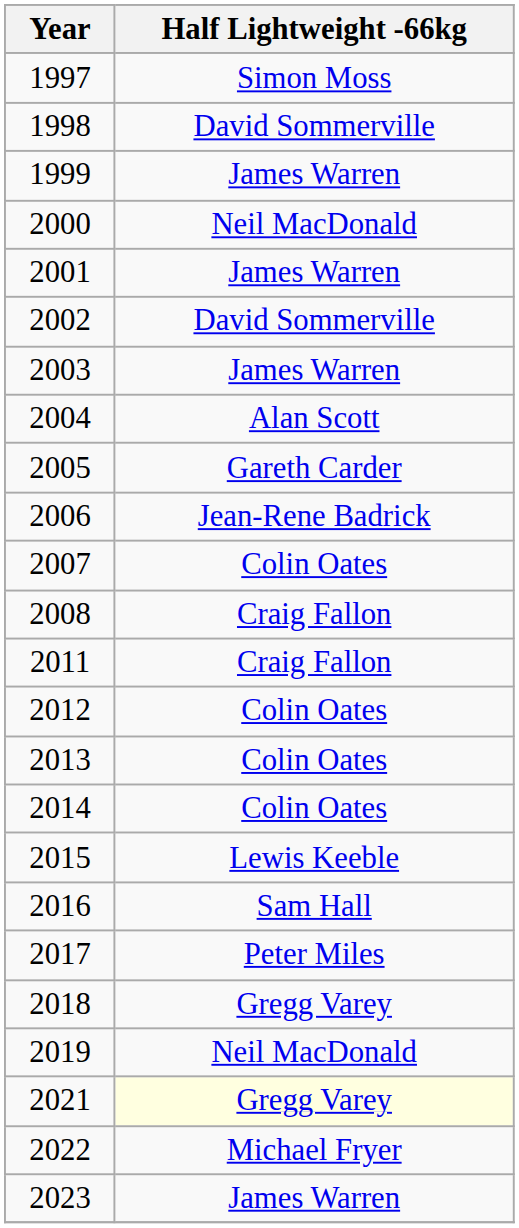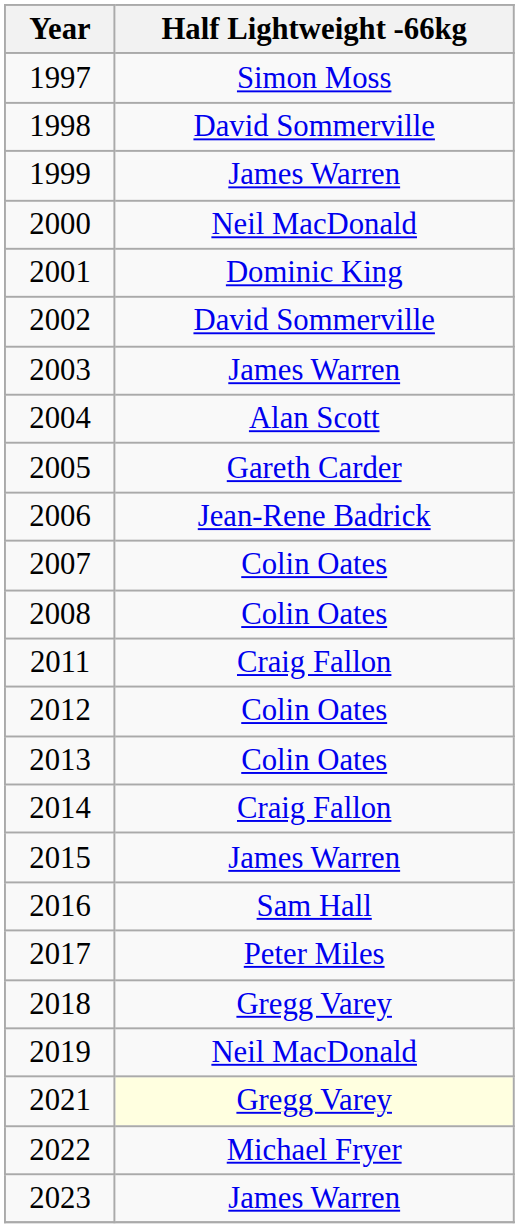 <table class="wikitable" style="text-align:center">
 <tr>
 <th width=50>Year</th>
 <th width=200>Half Lightweight -66kg</th>
 </tr>
 <tr>
 <td>1997</td>
 <td><a href='#'>Simon Moss</a></td>
 </tr>
 <tr>
 <td>1998</td>
 <td><a href='#'>David Sommerville</a></td>
 </tr>
 <tr>
 <td>1999</td>
 <td><a href='#'>James Warren</a></td>
 </tr>
 <tr>
 <td>2000</td>
 <td><a href='#'>Neil MacDonald</a></td>
 </tr>
 <tr>
 <td>2001</td>
-<td><a href='#'>James Warren</a></td>
+<td><a href='#'>Dominic King</a></td>
 </tr>
 <tr>
 <td>2002</td>
 <td><a href='#'>David Sommerville</a></td>
 </tr>
 <tr>
 <td>2003</td>
 <td><a href='#'>James Warren</a></td>
 </tr>
 <tr>
 <td>2004</td>
 <td><a href='#'>Alan Scott</a></td>
 </tr>
 <tr>
 <td>2005</td>
 <td><a href='#'>Gareth Carder</a></td>
 </tr>
 <tr>
 <td>2006</td>
 <td><a href='#'>Jean-Rene Badrick</a></td>
 </tr>
 <tr>
 <td>2007</td>
 <td><a href='#'>Colin Oates</a></td>
 </tr>
 <tr>
 <td>2008</td>
-<td><a href='#'>Craig Fallon</a></td>
+<td><a href='#'>Colin Oates</a></td>
 </tr>
 <tr>
 <td>2011</td>
 <td><a href='#'>Craig Fallon</a></td>
 </tr>
 <tr>
 <td>2012</td>
 <td><a href='#'>Colin Oates</a></td>
 </tr>
 <tr>
 <td>2013</td>
 <td><a href='#'>Colin Oates</a></td>
 </tr>
 <tr>
 <td>2014</td>
-<td><a href='#'>Colin Oates</a></td>
+<td><a href='#'>Craig Fallon</a></td>
 </tr>
 <tr>
 <td>2015</td>
-<td><a href='#'>Lewis Keeble</a></td>
+<td><a href='#'>James Warren</a></td>
 </tr>
 <tr>
 <td>2016</td>
 <td><a href='#'>Sam Hall</a></td>
 </tr>
 <tr>
 <td>2017</td>
 <td><a href='#'>Peter Miles</a></td>
 </tr>
 <tr>
 <td>2018</td>
 <td><a href='#'>Gregg Varey</a></td>
 </tr>
 <tr>
 <td>2019</td>
 <td><a href='#'>Neil MacDonald</a></td>
 </tr>
 <tr>
 <td>2021</td>
 <td style="background: lightyellow;"><a href='#'>Gregg Varey</a></td>
 </tr>
 <tr>
 <td>2022</td>
 <td><a href='#'>Michael Fryer</a></td>
 </tr>
 <tr>
 <td>2023</td>
 <td><a href='#'>James Warren</a></td>
 </tr>
 <tr>
 </tr>
 </table>
